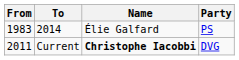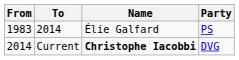 <table class="wikitable">
 <tr>
 <th>From</th>
 <th>To</th>
 <th>Name</th>
 <th>Party</th>
 </tr>
 <tr>
 <td>1983</td>
 <td>2014</td>
 <td>Élie Galfard</td>
 <td><a href='#'>PS</a></td>
 </tr>
 <tr>
-<td>2011</td>
+<td>2014</td>
 <td>Current</td>
 <td><strong>Christophe Iacobbi</strong></td>
 <td><a href='#'>DVG</a></td>
 </tr>
 </table>
